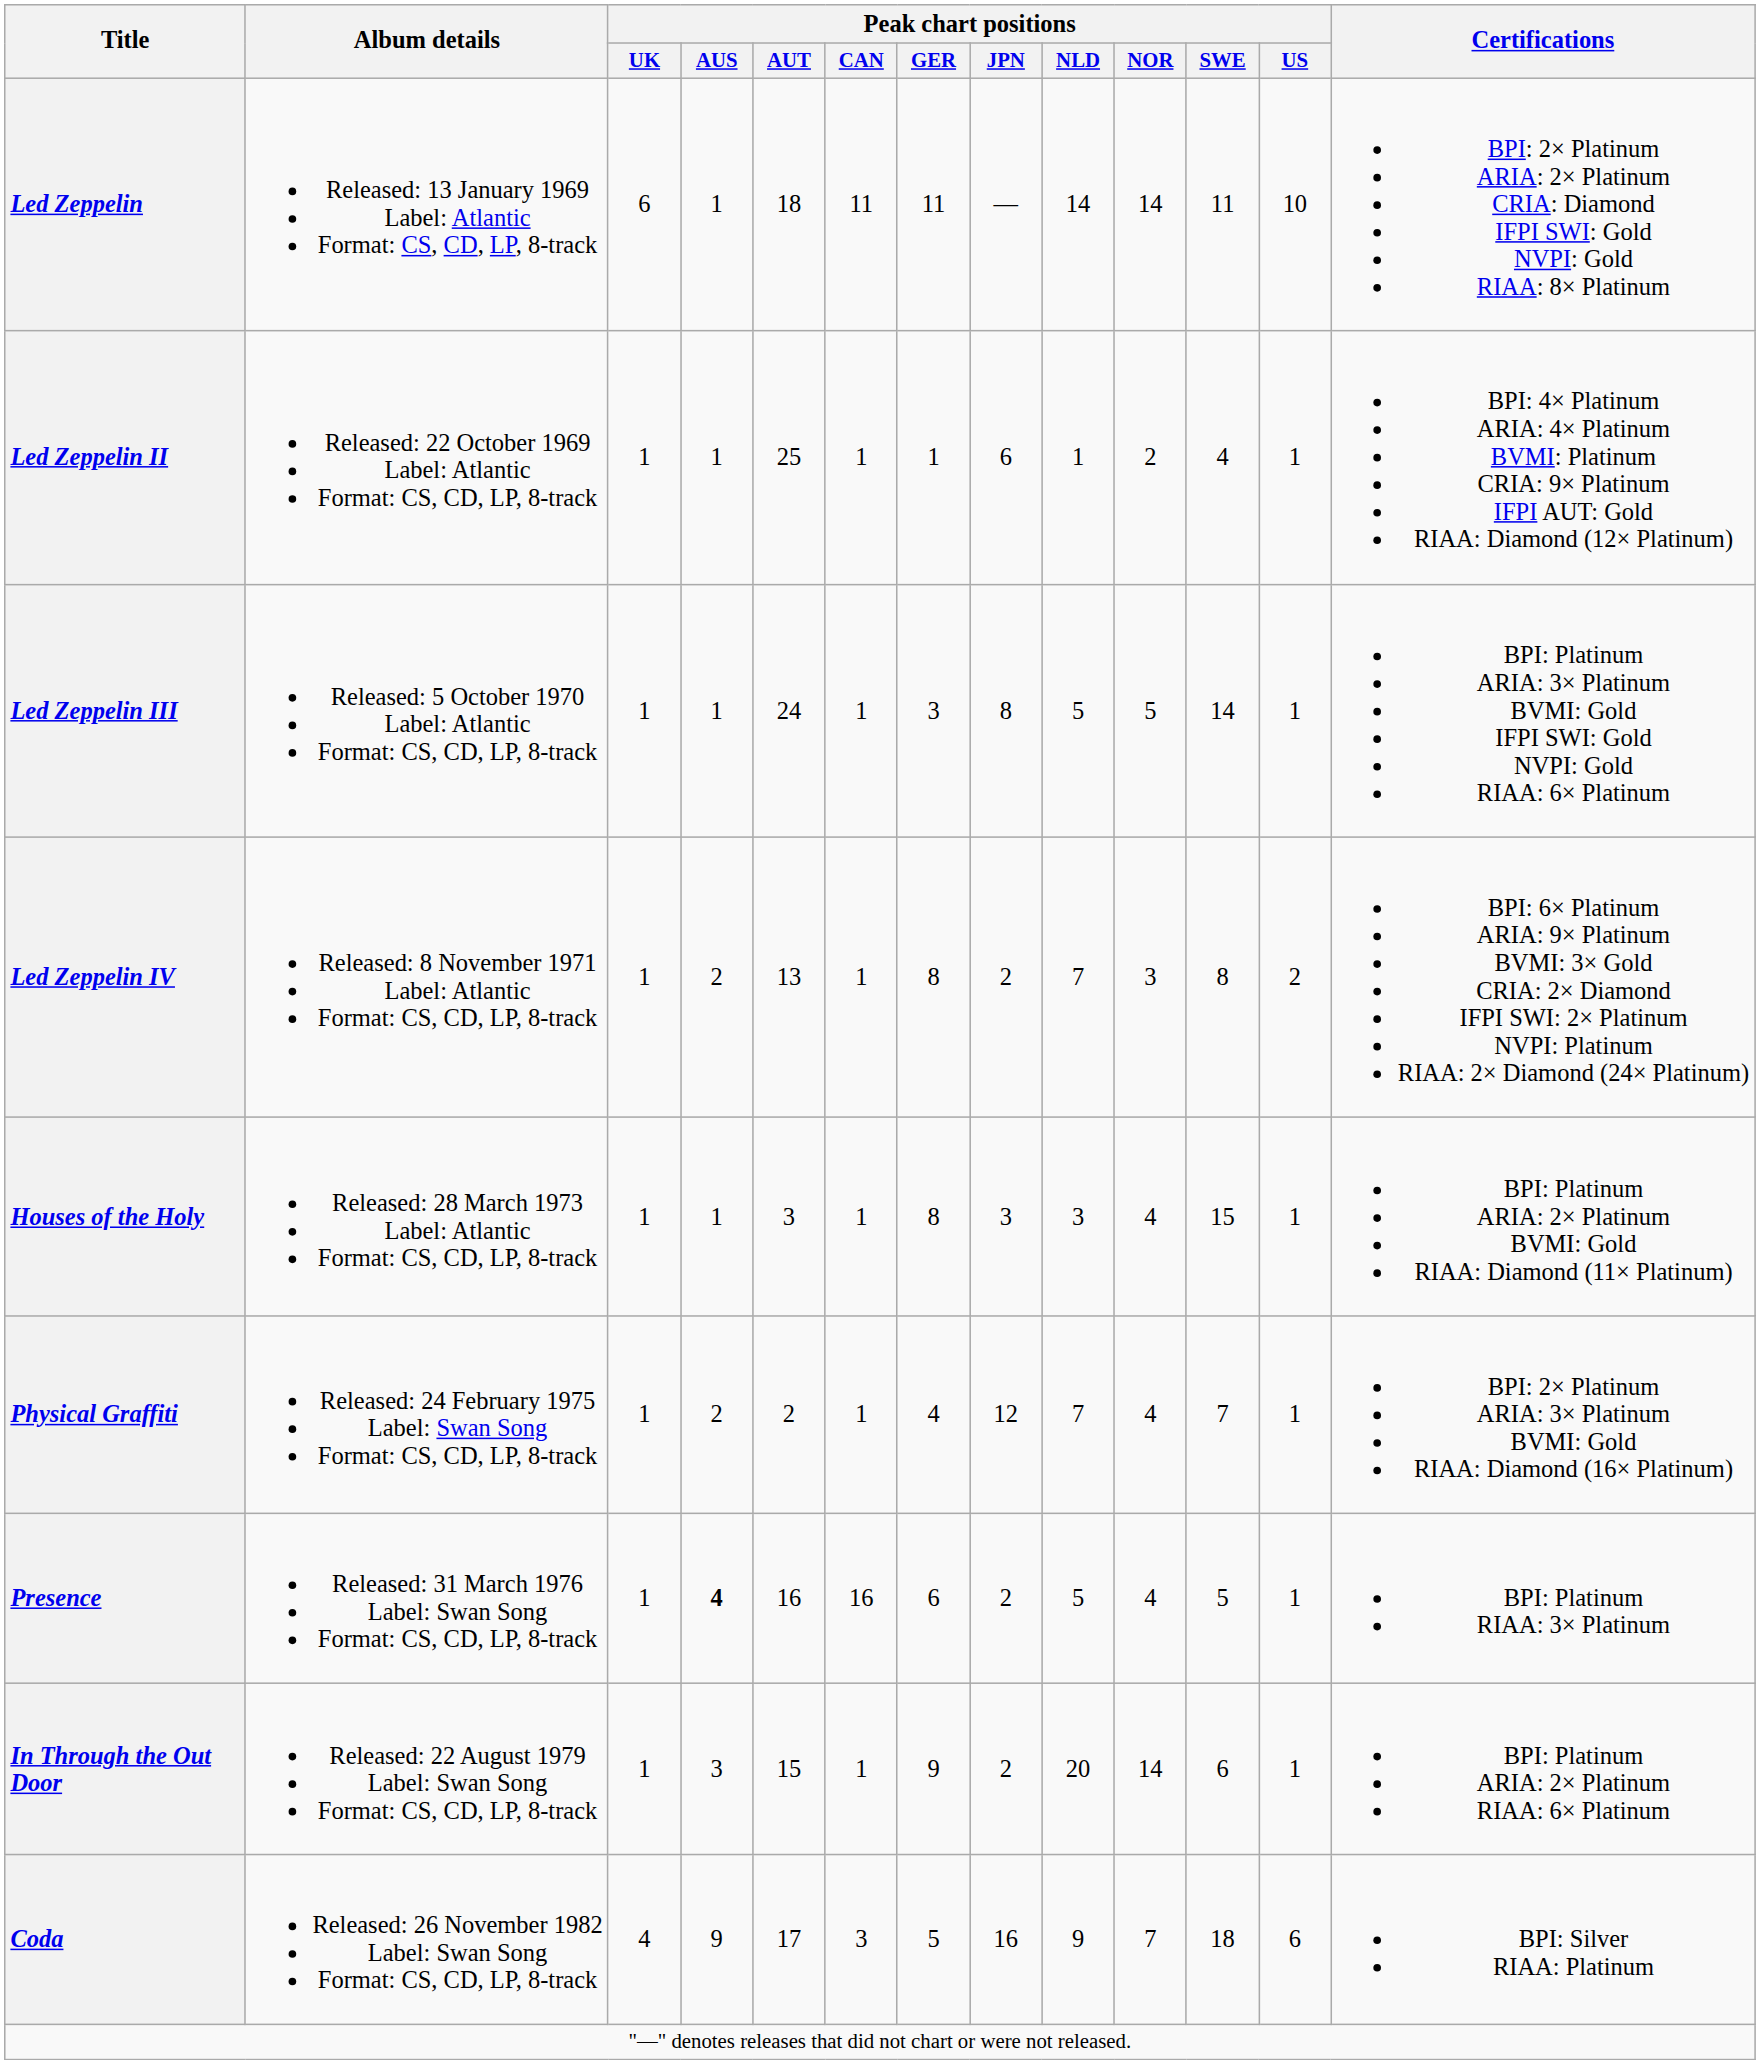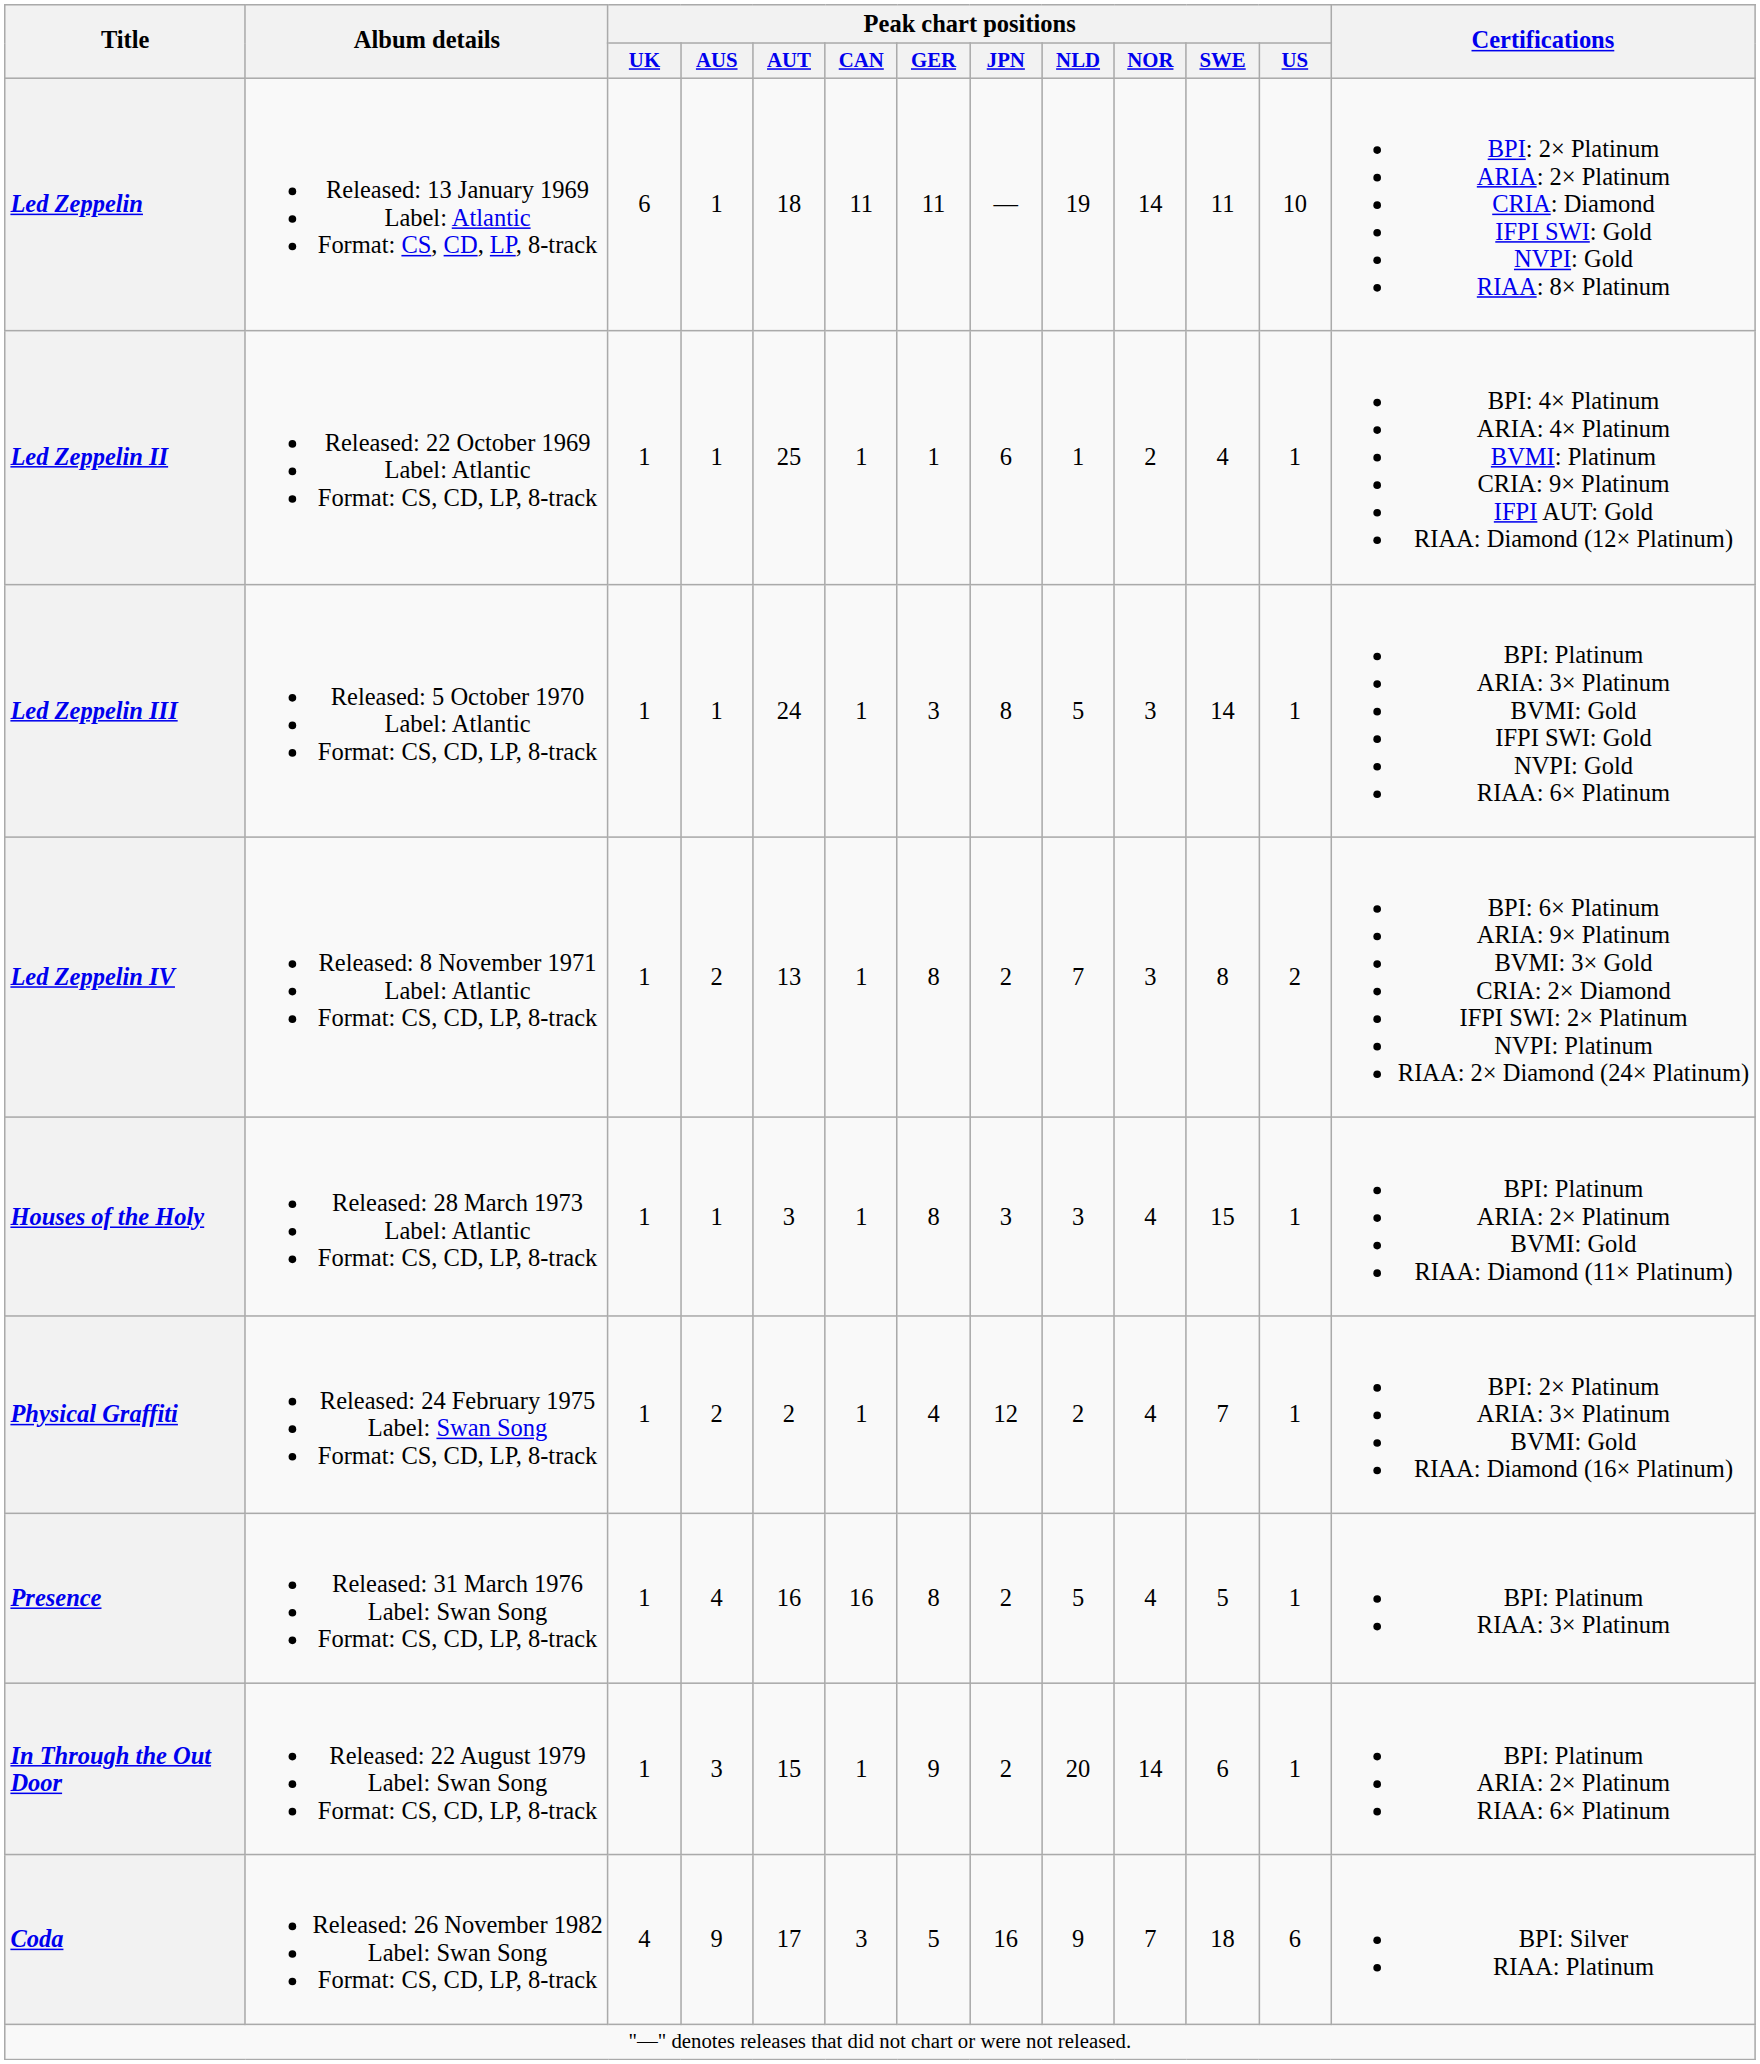 <table class="wikitable plainrowheaders" style="text-align:center;">
 <tr>
 <th scope="col" rowspan="2" style="width:150px;">Title</th>
 <th scope="col" rowspan="2">Album details</th>
 <th scope="col" colspan="10">Peak chart positions</th>
 <th scope="col" rowspan="2"><a href='#'>Certifications</a></th>
 </tr>
 <tr>
 <th style="width:3em;font-size:85%"><a href='#'>UK</a><br></th>
 <th style="width:3em;font-size:85%"><a href='#'>AUS</a><br></th>
 <th style="width:3em;font-size:85%"><a href='#'>AUT</a><br></th>
 <th style="width:3em;font-size:85%"><a href='#'>CAN</a><br></th>
 <th style="width:3em;font-size:85%"><a href='#'>GER</a><br></th>
 <th style="width:3em;font-size:85%"><a href='#'>JPN</a><br></th>
 <th style="width:3em;font-size:85%"><a href='#'>NLD</a><br></th>
 <th style="width:3em;font-size:85%"><a href='#'>NOR</a><br></th>
 <th style="width:3em;font-size:85%"><a href='#'>SWE</a><br></th>
 <th style="width:3em;font-size:85%"><a href='#'>US</a><br></th>
 </tr>
 <tr>
 <th scope="row" style="text-align:left"><em><a href='#'>Led Zeppelin</a></em></th>
 <td><br><ul><li>Released: 13 January 1969</li><li>Label: <a href='#'>Atlantic</a></li><li>Format: <a href='#'>CS</a>, <a href='#'>CD</a>, <a href='#'>LP</a>, 8-track</li></ul></td>
 <td>6</td>
 <td>1</td>
 <td>18</td>
 <td>11</td>
 <td>11</td>
 <td>—</td>
-<td>14</td>
+<td>19</td>
 <td>14</td>
 <td>11</td>
 <td>10</td>
 <td><br><ul><li><a href='#'>BPI</a>: 2× Platinum</li><li><a href='#'>ARIA</a>: 2× Platinum</li><li><a href='#'>CRIA</a>: Diamond</li><li><a href='#'>IFPI SWI</a>: Gold</li><li><a href='#'>NVPI</a>: Gold</li><li><a href='#'>RIAA</a>: 8× Platinum</li></ul></td>
 </tr>
 <tr>
 <th scope="row" style="text-align:left"><em><a href='#'>Led Zeppelin II</a></em></th>
 <td><br><ul><li>Released: 22 October 1969</li><li>Label: Atlantic</li><li>Format: CS, CD, LP, 8-track</li></ul></td>
 <td>1</td>
 <td>1</td>
 <td>25</td>
 <td>1</td>
 <td>1</td>
 <td>6</td>
 <td>1</td>
 <td>2</td>
 <td>4</td>
 <td>1</td>
 <td><br><ul><li>BPI: 4× Platinum</li><li>ARIA: 4× Platinum</li><li><a href='#'>BVMI</a>: Platinum</li><li>CRIA: 9× Platinum</li><li><a href='#'>IFPI</a> AUT: Gold</li><li>RIAA: Diamond (12× Platinum)</li></ul></td>
 </tr>
 <tr>
 <th scope="row" style="text-align:left"><em><a href='#'>Led Zeppelin III</a></em></th>
 <td><br><ul><li>Released: 5 October 1970</li><li>Label: Atlantic</li><li>Format: CS, CD, LP, 8-track</li></ul></td>
 <td>1</td>
 <td>1</td>
 <td>24</td>
 <td>1</td>
 <td>3</td>
 <td>8</td>
 <td>5</td>
-<td>5</td>
+<td>3</td>
 <td>14</td>
 <td>1</td>
 <td><br><ul><li>BPI: Platinum</li><li>ARIA: 3× Platinum</li><li>BVMI: Gold</li><li>IFPI SWI: Gold</li><li>NVPI: Gold</li><li>RIAA: 6× Platinum</li></ul></td>
 </tr>
 <tr>
 <th scope="row" style="text-align:left"><em><a href='#'>Led Zeppelin IV</a></em></th>
 <td><br><ul><li>Released: 8 November 1971</li><li>Label: Atlantic</li><li>Format: CS, CD, LP, 8-track</li></ul></td>
 <td>1</td>
 <td>2</td>
 <td>13</td>
 <td>1</td>
 <td>8</td>
 <td>2</td>
 <td>7</td>
 <td>3</td>
 <td>8</td>
 <td>2</td>
 <td><br><ul><li>BPI: 6× Platinum</li><li>ARIA: 9× Platinum</li><li>BVMI: 3× Gold</li><li>CRIA: 2× Diamond</li><li>IFPI SWI: 2× Platinum</li><li>NVPI: Platinum</li><li>RIAA: 2× Diamond (24× Platinum)</li></ul></td>
 </tr>
 <tr>
 <th scope="row" style="text-align:left"><em><a href='#'>Houses of the Holy</a></em></th>
 <td><br><ul><li>Released: 28 March 1973</li><li>Label: Atlantic</li><li>Format: CS, CD, LP, 8-track</li></ul></td>
 <td>1</td>
 <td>1</td>
 <td>3</td>
 <td>1</td>
 <td>8</td>
 <td>3</td>
 <td>3</td>
 <td>4</td>
 <td>15</td>
 <td>1</td>
 <td><br><ul><li>BPI: Platinum</li><li>ARIA: 2× Platinum</li><li>BVMI: Gold</li><li>RIAA: Diamond (11× Platinum)</li></ul></td>
 </tr>
 <tr>
 <th scope="row" style="text-align:left"><em><a href='#'>Physical Graffiti</a></em></th>
 <td><br><ul><li>Released: 24 February 1975</li><li>Label: <a href='#'>Swan Song</a></li><li>Format: CS, CD, LP, 8-track</li></ul></td>
 <td>1</td>
 <td>2</td>
 <td>2</td>
 <td>1</td>
 <td>4</td>
 <td>12</td>
-<td>7</td>
+<td>2</td>
 <td>4</td>
 <td>7</td>
 <td>1</td>
 <td><br><ul><li>BPI: 2× Platinum</li><li>ARIA: 3× Platinum</li><li>BVMI: Gold</li><li>RIAA: Diamond (16× Platinum)</li></ul></td>
 </tr>
 <tr>
 <th scope="row" style="text-align:left"><em><a href='#'>Presence</a></em></th>
 <td><br><ul><li>Released: 31 March 1976</li><li>Label: Swan Song</li><li>Format: CS, CD, LP, 8-track</li></ul></td>
 <td>1</td>
-<td><strong>4</strong></td>
+<td>4</td>
 <td>16</td>
 <td>16</td>
-<td>6</td>
+<td>8</td>
 <td>2</td>
 <td>5</td>
 <td>4</td>
 <td>5</td>
 <td>1</td>
 <td><br><ul><li>BPI: Platinum</li><li>RIAA: 3× Platinum</li></ul></td>
 </tr>
 <tr>
 <th scope="row" style="text-align:left"><em><a href='#'>In Through the Out Door</a></em></th>
 <td><br><ul><li>Released: 22 August 1979</li><li>Label: Swan Song</li><li>Format: CS, CD, LP, 8-track</li></ul></td>
 <td>1</td>
 <td>3</td>
 <td>15</td>
 <td>1</td>
 <td>9</td>
 <td>2</td>
 <td>20</td>
 <td>14</td>
 <td>6</td>
 <td>1</td>
 <td><br><ul><li>BPI: Platinum</li><li>ARIA: 2× Platinum</li><li>RIAA: 6× Platinum</li></ul></td>
 </tr>
 <tr>
 <th scope="row" style="text-align:left"><em><a href='#'>Coda</a></em></th>
 <td><br><ul><li>Released: 26 November 1982</li><li>Label: Swan Song</li><li>Format: CS, CD, LP, 8-track</li></ul></td>
 <td>4</td>
 <td>9</td>
 <td>17</td>
 <td>3</td>
 <td>5</td>
 <td>16</td>
 <td>9</td>
 <td>7</td>
 <td>18</td>
 <td>6</td>
 <td><br><ul><li>BPI: Silver</li><li>RIAA: Platinum</li></ul></td>
 </tr>
 <tr>
 <td colspan="23" style="text-align:center; font-size:85%;">"—" denotes releases that did not chart or were not released.</td>
 </tr>
 </table>
